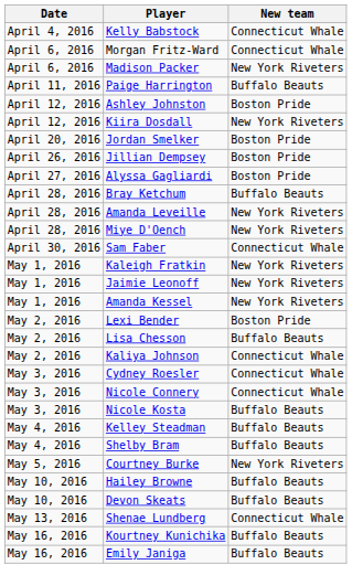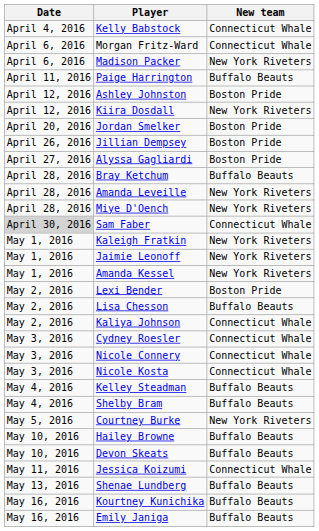 <table class="wikitable sortable">
 <tr>
 <th>Date</th>
 <th>Player</th>
 <th>New team</th>
 </tr>
 <tr>
 <td>April 4, 2016</td>
 <td><a href='#'>Kelly Babstock</a></td>
 <td>Connecticut Whale</td>
 </tr>
 <tr>
 <td>April 6, 2016</td>
 <td>Morgan Fritz-Ward</td>
 <td>Connecticut Whale</td>
 </tr>
 <tr>
 <td>April 6, 2016</td>
 <td><a href='#'>Madison Packer</a></td>
 <td>New York Riveters</td>
 </tr>
 <tr>
 <td>April 11, 2016</td>
 <td><a href='#'>Paige Harrington</a></td>
 <td>Buffalo Beauts</td>
 </tr>
 <tr>
 <td>April 12, 2016</td>
 <td><a href='#'>Ashley Johnston</a></td>
 <td>Boston Pride</td>
 </tr>
 <tr>
 <td>April 12, 2016</td>
 <td><a href='#'>Kiira Dosdall</a></td>
 <td>New York Riveters</td>
 </tr>
 <tr>
 <td>April 20, 2016</td>
 <td><a href='#'>Jordan Smelker</a></td>
 <td>Boston Pride</td>
 </tr>
 <tr>
 <td>April 26, 2016</td>
 <td><a href='#'>Jillian Dempsey</a></td>
 <td>Boston Pride</td>
 </tr>
 <tr>
 <td>April 27, 2016</td>
 <td><a href='#'>Alyssa Gagliardi</a></td>
 <td>Boston Pride</td>
 </tr>
 <tr>
 <td>April 28, 2016</td>
 <td><a href='#'>Bray Ketchum</a></td>
 <td>Buffalo Beauts</td>
 </tr>
 <tr>
 <td>April 28, 2016</td>
 <td><a href='#'>Amanda Leveille</a></td>
 <td>New York Riveters</td>
 </tr>
 <tr>
 <td>April 28, 2016</td>
 <td><a href='#'>Miye D'Oench</a></td>
 <td>New York Riveters</td>
 </tr>
 <tr>
-<td>April 30, 2016</td>
+<td style="background: lightgrey;">April 30, 2016</td>
 <td><a href='#'>Sam Faber</a></td>
 <td>Connecticut Whale</td>
 </tr>
 <tr>
 <td>May 1, 2016</td>
 <td><a href='#'>Kaleigh Fratkin</a></td>
 <td>New York Riveters</td>
 </tr>
 <tr>
 <td>May 1, 2016</td>
 <td><a href='#'>Jaimie Leonoff</a></td>
 <td>New York Riveters</td>
 </tr>
 <tr>
 <td>May 1, 2016</td>
 <td><a href='#'>Amanda Kessel</a></td>
 <td>New York Riveters</td>
 </tr>
 <tr>
 <td>May 2, 2016</td>
 <td><a href='#'>Lexi Bender</a></td>
 <td>Boston Pride</td>
 </tr>
 <tr>
 <td>May 2, 2016</td>
 <td><a href='#'>Lisa Chesson</a></td>
 <td>Buffalo Beauts</td>
 </tr>
 <tr>
 <td>May 2, 2016</td>
 <td><a href='#'>Kaliya Johnson</a></td>
 <td>Connecticut Whale</td>
 </tr>
 <tr>
 <td>May 3, 2016</td>
 <td><a href='#'>Cydney Roesler</a></td>
 <td>Connecticut Whale</td>
 </tr>
 <tr>
 <td>May 3, 2016</td>
 <td><a href='#'>Nicole Connery</a></td>
 <td>Connecticut Whale</td>
 </tr>
 <tr>
 <td>May 3, 2016</td>
 <td><a href='#'>Nicole Kosta</a></td>
-<td>Buffalo Beauts</td>
+<td>Connecticut Whale</td>
 </tr>
 <tr>
 <td>May 4, 2016</td>
 <td><a href='#'>Kelley Steadman</a></td>
 <td>Buffalo Beauts</td>
 </tr>
 <tr>
 <td>May 4, 2016</td>
 <td><a href='#'>Shelby Bram</a></td>
 <td>Buffalo Beauts</td>
 </tr>
 <tr>
 <td>May 5, 2016</td>
 <td><a href='#'>Courtney Burke</a></td>
 <td>New York Riveters</td>
 </tr>
 <tr>
 <td>May 10, 2016</td>
 <td><a href='#'>Hailey Browne</a></td>
 <td>Buffalo Beauts</td>
 </tr>
 <tr>
 <td>May 10, 2016</td>
 <td><a href='#'>Devon Skeats</a></td>
 <td>Buffalo Beauts</td>
 </tr>
 <tr>
+<td>May 11, 2016</td>
+<td><a href='#'>Jessica Koizumi</a></td>
+<td Connecticut Whale (PHF)>Connecticut Whale</td>
+</tr>
+<tr>
 <td>May 13, 2016</td>
 <td><a href='#'>Shenae Lundberg</a></td>
-<td>Connecticut Whale</td>
+<td>Buffalo Beauts</td>
 </tr>
 <tr>
 <td>May 16, 2016</td>
 <td><a href='#'>Kourtney Kunichika</a></td>
 <td>Buffalo Beauts</td>
 </tr>
 <tr>
 <td>May 16, 2016</td>
 <td><a href='#'>Emily Janiga</a></td>
 <td>Buffalo Beauts</td>
 </tr>
 </table>
